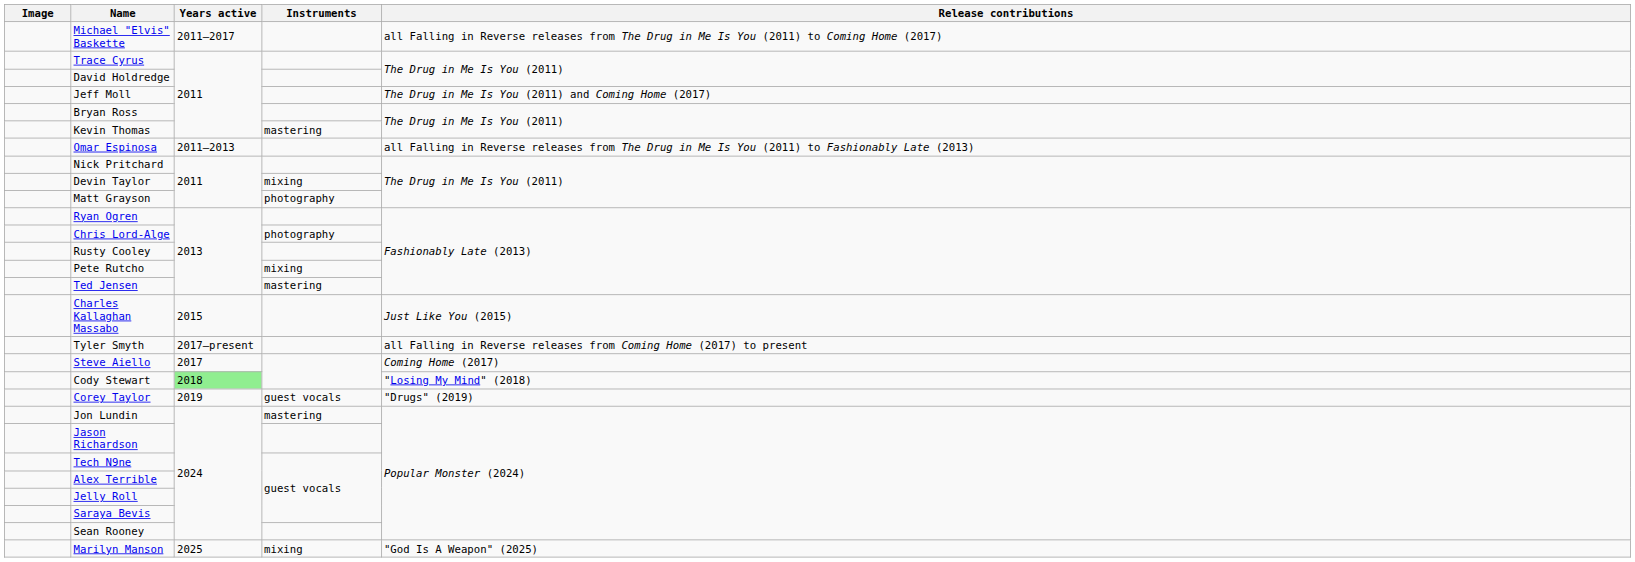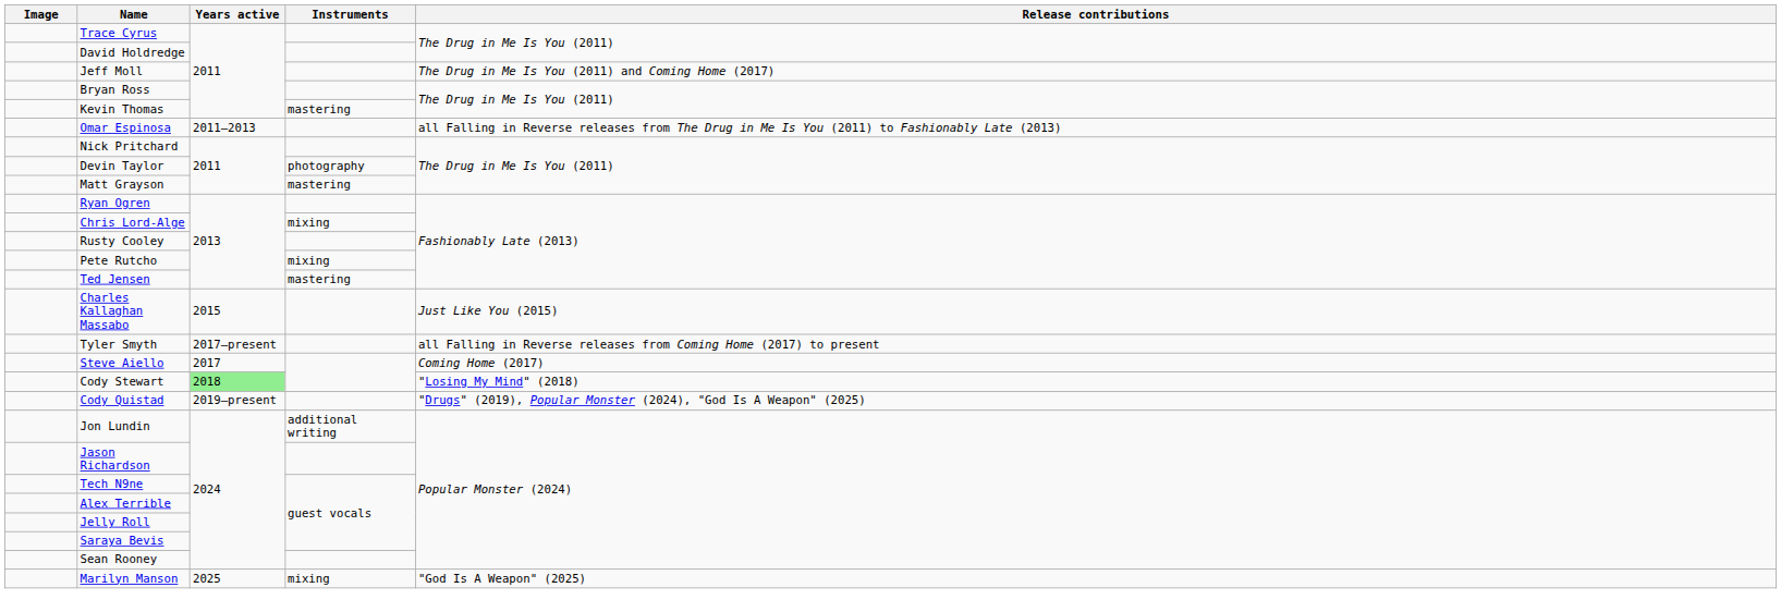 <table class="wikitable" border="1" width=100%>
 <tr>
 <th width="75">Image</th>
 <th width="120">Name</th>
 <th width="100">Years active</th>
 <th width="140">Instruments</th>
 <th>Release contributions</th>
-</tr>
-<tr>
-<td></td>
-<td><a href='#'>Michael "Elvis" Baskette</a></td>
-<td>2011–2017</td>
-<td></td>
-<td>all Falling in Reverse releases from <em>The Drug in Me Is You</em> (2011) to <em>Coming Home</em> (2017)</td>
 </tr>
 <tr>
 <td></td>
 <td><a href='#'>Trace Cyrus</a></td>
 <td rowspan="5">2011</td>
 <td></td>
 <td rowspan="2"><em>The Drug in Me Is You</em> (2011)</td>
 </tr>
 <tr>
 <td></td>
 <td>David Holdredge</td>
 <td></td>
 </tr>
 <tr>
 <td></td>
 <td>Jeff Moll</td>
 <td></td>
 <td><em>The Drug in Me Is You</em> (2011) and <em>Coming Home</em> (2017)</td>
 </tr>
 <tr>
 <td></td>
 <td>Bryan Ross</td>
 <td></td>
 <td rowspan="2"><em>The Drug in Me Is You</em> (2011)</td>
 </tr>
 <tr>
 <td></td>
 <td>Kevin Thomas</td>
 <td>mastering</td>
 </tr>
 <tr>
 <td></td>
 <td><a href='#'>Omar Espinosa</a></td>
 <td>2011–2013</td>
 <td></td>
 <td>all Falling in Reverse releases from <em>The Drug in Me Is You</em> (2011) to <em>Fashionably Late</em> (2013)</td>
 </tr>
 <tr>
 <td></td>
 <td>Nick Pritchard</td>
 <td rowspan="3">2011</td>
 <td></td>
 <td rowspan="3"><em>The Drug in Me Is You</em> (2011)</td>
 </tr>
 <tr>
 <td></td>
 <td>Devin Taylor</td>
-<td>mixing</td>
+<td>photography</td>
 </tr>
 <tr>
 <td></td>
 <td>Matt Grayson</td>
-<td>photography</td>
+<td>mastering</td>
 </tr>
 <tr>
 <td></td>
 <td><a href='#'>Ryan Ogren</a></td>
 <td rowspan="5">2013</td>
 <td></td>
 <td rowspan="5"><em>Fashionably Late</em> (2013)</td>
 </tr>
 <tr>
 <td></td>
 <td><a href='#'>Chris Lord-Alge</a></td>
-<td>photography</td>
+<td>mixing</td>
 </tr>
 <tr>
 <td></td>
 <td>Rusty Cooley</td>
 <td></td>
 </tr>
 <tr>
 <td></td>
 <td>Pete Rutcho</td>
 <td>mixing</td>
 </tr>
 <tr>
 <td></td>
 <td><a href='#'>Ted Jensen</a></td>
 <td>mastering</td>
 </tr>
 <tr>
 <td></td>
 <td><a href='#'>Charles Kallaghan Massabo</a></td>
 <td>2015</td>
 <td></td>
 <td><em>Just Like You</em> (2015)</td>
 </tr>
 <tr>
 <td></td>
 <td>Tyler Smyth</td>
 <td>2017–present</td>
 <td></td>
 <td>all Falling in Reverse releases from <em>Coming Home</em> (2017) to present</td>
 </tr>
 <tr>
 <td></td>
 <td><a href='#'>Steve Aiello</a></td>
 <td>2017</td>
 <td rowspan="2"></td>
 <td><em>Coming Home</em> (2017)</td>
 </tr>
 <tr>
 <td></td>
 <td>Cody Stewart</td>
 <td style="background: lightgreen;">2018</td>
 <td>"<a href='#'>Losing My Mind</a>" (2018)</td>
 </tr>
 <tr>
 <td></td>
-<td><a href='#'>Corey Taylor</a></td>
-<td>2019</td>
-<td>guest vocals</td>
-<td>"Drugs" (2019)</td>
+<td><a href='#'>Cody Quistad</a></td>
+<td>2019–present</td>
+<td></td>
+<td>"<a href='#'>Drugs</a>" (2019), <em><a href='#'>Popular Monster</a></em> (2024), "God Is A Weapon" (2025)</td>
 </tr>
 <tr>
 <td></td>
 <td>Jon Lundin</td>
 <td rowspan="7">2024</td>
-<td>mastering</td>
+<td>additional writing</td>
 <td rowspan="7"><em>Popular Monster</em> (2024)</td>
 </tr>
 <tr>
 <td></td>
 <td><a href='#'>Jason Richardson</a></td>
 <td></td>
 </tr>
 <tr>
 <td></td>
 <td><a href='#'>Tech N9ne</a></td>
 <td rowspan="4">guest vocals</td>
 </tr>
 <tr>
 <td></td>
 <td><a href='#'>Alex Terrible</a></td>
 </tr>
 <tr>
 <td></td>
 <td><a href='#'>Jelly Roll</a></td>
 </tr>
 <tr>
 <td></td>
 <td><a href='#'>Saraya Bevis</a></td>
 </tr>
 <tr>
 <td></td>
 <td>Sean Rooney</td>
 <td></td>
 </tr>
 <tr>
 <td></td>
 <td><a href='#'>Marilyn Manson</a></td>
 <td>2025</td>
 <td>mixing</td>
 <td>"God Is A Weapon" (2025)</td>
 </tr>
 </table>
